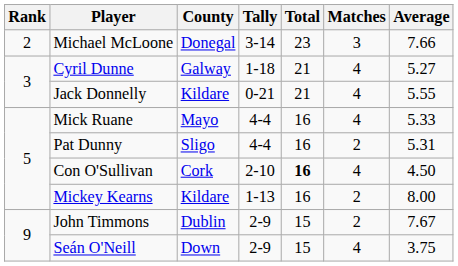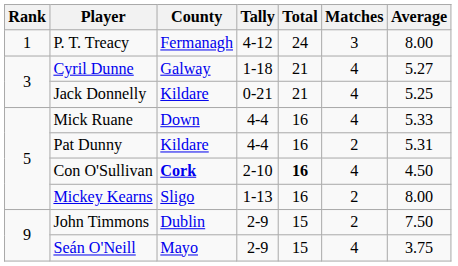 <table class="wikitable">
 <tr>
 <th>Rank</th>
 <th>Player</th>
 <th>County</th>
 <th>Tally</th>
 <th>Total</th>
 <th>Matches</th>
 <th>Average</th>
 </tr>
 <tr>
-<td rowspan=1 align=center>2</td>
-<td>Michael McLoone</td>
-<td><a href='#'>Donegal</a></td>
-<td align=center>3-14</td>
-<td align=center>23</td>
+<td rowspan=1 align=center>1</td>
+<td>P. T. Treacy</td>
+<td><a href='#'>Fermanagh</a></td>
+<td align=center>4-12</td>
+<td align=center>24</td>
 <td align=center>3</td>
-<td align=center>7.66</td>
+<td align=center>8.00</td>
 </tr>
 <tr>
 <td rowspan=2 align=center>3</td>
 <td><a href='#'>Cyril Dunne</a></td>
 <td><a href='#'>Galway</a></td>
 <td align=center>1-18</td>
 <td align=center>21</td>
 <td align=center>4</td>
 <td align=center>5.27</td>
 </tr>
 <tr>
 <td>Jack Donnelly</td>
 <td><a href='#'>Kildare</a></td>
 <td align=center>0-21</td>
 <td align=center>21</td>
 <td align=center>4</td>
-<td align=center>5.55</td>
+<td align=center>5.25</td>
 </tr>
 <tr>
 <td rowspan=4 align=center>5</td>
 <td>Mick Ruane</td>
-<td><a href='#'>Mayo</a></td>
+<td><a href='#'>Down</a></td>
 <td align=center>4-4</td>
 <td align=center>16</td>
 <td align=center>4</td>
 <td align=center>5.33</td>
 </tr>
 <tr>
 <td>Pat Dunny</td>
-<td><a href='#'>Sligo</a></td>
+<td><a href='#'>Kildare</a></td>
 <td align=center>4-4</td>
 <td align=center>16</td>
 <td align=center>2</td>
 <td align=center>5.31</td>
 </tr>
 <tr>
 <td>Con O'Sullivan</td>
-<td><a href='#'>Cork</a></td>
+<td><strong><a href='#'>Cork</a></strong></td>
 <td align=center>2-10</td>
 <td align=center><strong>16</strong></td>
 <td align=center>4</td>
 <td align=center>4.50</td>
 </tr>
 <tr>
 <td><a href='#'>Mickey Kearns</a></td>
-<td><a href='#'>Kildare</a></td>
+<td><a href='#'>Sligo</a></td>
 <td align=center>1-13</td>
 <td align=center>16</td>
 <td align=center>2</td>
 <td align=center>8.00</td>
 </tr>
 <tr>
 <td rowspan=2 align=center>9</td>
 <td>John Timmons</td>
 <td><a href='#'>Dublin</a></td>
 <td align=center>2-9</td>
 <td align=center>15</td>
 <td align=center>2</td>
-<td align=center>7.67</td>
+<td align=center>7.50</td>
 </tr>
 <tr>
 <td><a href='#'>Seán O'Neill</a></td>
-<td><a href='#'>Down</a></td>
+<td><a href='#'>Mayo</a></td>
 <td align=center>2-9</td>
 <td align=center>15</td>
 <td align=center>4</td>
 <td align=center>3.75</td>
 </tr>
 </table>
